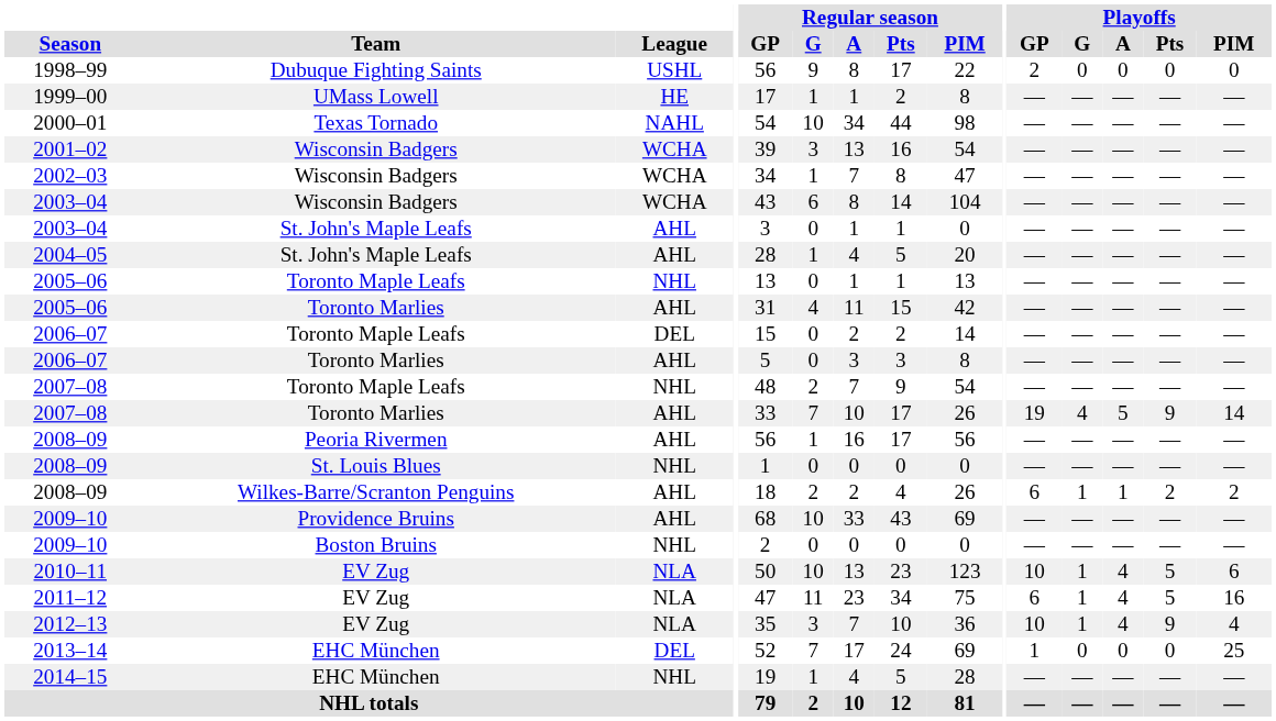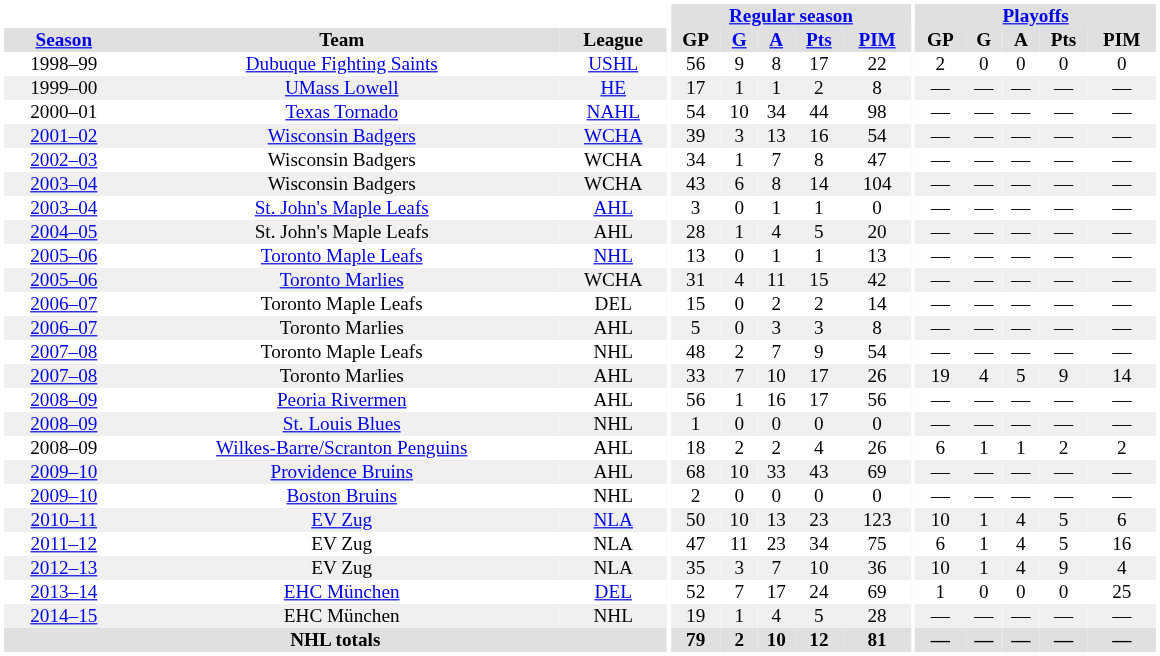 <table border="0" cellpadding="1" cellspacing="0" style="text-align:center; width:60em">
 <tr bgcolor="#e0e0e0">
 <th colspan="3"  bgcolor="#ffffff"></th>
 <th rowspan="99" bgcolor="#ffffff"></th>
 <th colspan="5"><a href='#'>Regular season</a></th>
 <th rowspan="99" bgcolor="#ffffff"></th>
 <th colspan="5"><a href='#'>Playoffs</a></th>
 </tr>
 <tr bgcolor="#e0e0e0">
 <th><a href='#'>Season</a></th>
 <th>Team</th>
 <th>League</th>
 <th>GP</th>
 <th><a href='#'>G</a></th>
 <th><a href='#'>A</a></th>
 <th><a href='#'>Pts</a></th>
 <th><a href='#'>PIM</a></th>
 <th>GP</th>
 <th>G</th>
 <th>A</th>
 <th>Pts</th>
 <th>PIM</th>
 </tr>
 <tr ALIGN="center">
 <td>1998–99</td>
 <td><a href='#'>Dubuque Fighting Saints</a></td>
 <td><a href='#'>USHL</a></td>
 <td>56</td>
 <td>9</td>
 <td>8</td>
 <td>17</td>
 <td>22</td>
 <td>2</td>
 <td>0</td>
 <td>0</td>
 <td>0</td>
 <td>0</td>
 </tr>
 <tr ALIGN="center" bgcolor="#f0f0f0">
 <td>1999–00</td>
 <td><a href='#'>UMass Lowell</a></td>
 <td><a href='#'>HE</a></td>
 <td>17</td>
 <td>1</td>
 <td>1</td>
 <td>2</td>
 <td>8</td>
 <td>—</td>
 <td>—</td>
 <td>—</td>
 <td>—</td>
 <td>—</td>
 </tr>
 <tr ALIGN="center">
 <td>2000–01</td>
 <td><a href='#'>Texas Tornado</a></td>
 <td><a href='#'>NAHL</a></td>
 <td>54</td>
 <td>10</td>
 <td>34</td>
 <td>44</td>
 <td>98</td>
 <td>—</td>
 <td>—</td>
 <td>—</td>
 <td>—</td>
 <td>—</td>
 </tr>
 <tr ALIGN="center" bgcolor="#f0f0f0">
 <td><a href='#'>2001–02</a></td>
 <td><a href='#'>Wisconsin Badgers</a></td>
 <td><a href='#'>WCHA</a></td>
 <td>39</td>
 <td>3</td>
 <td>13</td>
 <td>16</td>
 <td>54</td>
 <td>—</td>
 <td>—</td>
 <td>—</td>
 <td>—</td>
 <td>—</td>
 </tr>
 <tr ALIGN="center">
 <td><a href='#'>2002–03</a></td>
 <td>Wisconsin Badgers</td>
 <td>WCHA</td>
 <td>34</td>
 <td>1</td>
 <td>7</td>
 <td>8</td>
 <td>47</td>
 <td>—</td>
 <td>—</td>
 <td>—</td>
 <td>—</td>
 <td>—</td>
 </tr>
 <tr ALIGN="center" bgcolor="#f0f0f0">
 <td><a href='#'>2003–04</a></td>
 <td>Wisconsin Badgers</td>
 <td>WCHA</td>
 <td>43</td>
 <td>6</td>
 <td>8</td>
 <td>14</td>
 <td>104</td>
 <td>—</td>
 <td>—</td>
 <td>—</td>
 <td>—</td>
 <td>—</td>
 </tr>
 <tr ALIGN="center">
 <td><a href='#'>2003–04</a></td>
 <td><a href='#'>St. John's Maple Leafs</a></td>
 <td><a href='#'>AHL</a></td>
 <td>3</td>
 <td>0</td>
 <td>1</td>
 <td>1</td>
 <td>0</td>
 <td>—</td>
 <td>—</td>
 <td>—</td>
 <td>—</td>
 <td>—</td>
 </tr>
 <tr ALIGN="center" bgcolor="#f0f0f0">
 <td><a href='#'>2004–05</a></td>
 <td>St. John's Maple Leafs</td>
 <td>AHL</td>
 <td>28</td>
 <td>1</td>
 <td>4</td>
 <td>5</td>
 <td>20</td>
 <td>—</td>
 <td>—</td>
 <td>—</td>
 <td>—</td>
 <td>—</td>
 </tr>
 <tr ALIGN="center">
 <td><a href='#'>2005–06</a></td>
 <td><a href='#'>Toronto Maple Leafs</a></td>
 <td><a href='#'>NHL</a></td>
 <td>13</td>
 <td>0</td>
 <td>1</td>
 <td>1</td>
 <td>13</td>
 <td>—</td>
 <td>—</td>
 <td>—</td>
 <td>—</td>
 <td>—</td>
 </tr>
 <tr ALIGN="center" bgcolor="#f0f0f0">
 <td><a href='#'>2005–06</a></td>
 <td><a href='#'>Toronto Marlies</a></td>
-<td>AHL</td>
+<td>WCHA</td>
 <td>31</td>
 <td>4</td>
 <td>11</td>
 <td>15</td>
 <td>42</td>
 <td>—</td>
 <td>—</td>
 <td>—</td>
 <td>—</td>
 <td>—</td>
 </tr>
 <tr ALIGN="center">
 <td><a href='#'>2006–07</a></td>
 <td>Toronto Maple Leafs</td>
 <td>DEL</td>
 <td>15</td>
 <td>0</td>
 <td>2</td>
 <td>2</td>
 <td>14</td>
 <td>—</td>
 <td>—</td>
 <td>—</td>
 <td>—</td>
 <td>—</td>
 </tr>
 <tr ALIGN="center" bgcolor="#f0f0f0">
 <td><a href='#'>2006–07</a></td>
 <td>Toronto Marlies</td>
 <td>AHL</td>
 <td>5</td>
 <td>0</td>
 <td>3</td>
 <td>3</td>
 <td>8</td>
 <td>—</td>
 <td>—</td>
 <td>—</td>
 <td>—</td>
 <td>—</td>
 </tr>
 <tr ALIGN="center">
 <td><a href='#'>2007–08</a></td>
 <td>Toronto Maple Leafs</td>
 <td>NHL</td>
 <td>48</td>
 <td>2</td>
 <td>7</td>
 <td>9</td>
 <td>54</td>
 <td>—</td>
 <td>—</td>
 <td>—</td>
 <td>—</td>
 <td>—</td>
 </tr>
 <tr ALIGN="center" bgcolor="#f0f0f0">
 <td><a href='#'>2007–08</a></td>
 <td>Toronto Marlies</td>
 <td>AHL</td>
 <td>33</td>
 <td>7</td>
 <td>10</td>
 <td>17</td>
 <td>26</td>
 <td>19</td>
 <td>4</td>
 <td>5</td>
 <td>9</td>
 <td>14</td>
 </tr>
 <tr ALIGN="center">
 <td><a href='#'>2008–09</a></td>
 <td><a href='#'>Peoria Rivermen</a></td>
 <td>AHL</td>
 <td>56</td>
 <td>1</td>
 <td>16</td>
 <td>17</td>
 <td>56</td>
 <td>—</td>
 <td>—</td>
 <td>—</td>
 <td>—</td>
 <td>—</td>
 </tr>
 <tr ALIGN="center" bgcolor="#f0f0f0">
 <td><a href='#'>2008–09</a></td>
 <td><a href='#'>St. Louis Blues</a></td>
 <td>NHL</td>
 <td>1</td>
 <td>0</td>
 <td>0</td>
 <td>0</td>
 <td>0</td>
 <td>—</td>
 <td>—</td>
 <td>—</td>
 <td>—</td>
 <td>—</td>
 </tr>
 <tr ALIGN="center">
 <td>2008–09</td>
 <td><a href='#'>Wilkes-Barre/Scranton Penguins</a></td>
 <td>AHL</td>
 <td>18</td>
 <td>2</td>
 <td>2</td>
 <td>4</td>
 <td>26</td>
 <td>6</td>
 <td>1</td>
 <td>1</td>
 <td>2</td>
 <td>2</td>
 </tr>
 <tr ALIGN="center" bgcolor="#f0f0f0">
 <td><a href='#'>2009–10</a></td>
 <td><a href='#'>Providence Bruins</a></td>
 <td>AHL</td>
 <td>68</td>
 <td>10</td>
 <td>33</td>
 <td>43</td>
 <td>69</td>
 <td>—</td>
 <td>—</td>
 <td>—</td>
 <td>—</td>
 <td>—</td>
 </tr>
 <tr ALIGN="center">
 <td><a href='#'>2009–10</a></td>
 <td><a href='#'>Boston Bruins</a></td>
 <td>NHL</td>
 <td>2</td>
 <td>0</td>
 <td>0</td>
 <td>0</td>
 <td>0</td>
 <td>—</td>
 <td>—</td>
 <td>—</td>
 <td>—</td>
 <td>—</td>
 </tr>
 <tr ALIGN="center" bgcolor="#f0f0f0">
 <td><a href='#'>2010–11</a></td>
 <td><a href='#'>EV Zug</a></td>
 <td><a href='#'>NLA</a></td>
 <td>50</td>
 <td>10</td>
 <td>13</td>
 <td>23</td>
 <td>123</td>
 <td>10</td>
 <td>1</td>
 <td>4</td>
 <td>5</td>
 <td>6</td>
 </tr>
 <tr ALIGN="center">
 <td><a href='#'>2011–12</a></td>
 <td>EV Zug</td>
 <td>NLA</td>
 <td>47</td>
 <td>11</td>
 <td>23</td>
 <td>34</td>
 <td>75</td>
 <td>6</td>
 <td>1</td>
 <td>4</td>
 <td>5</td>
 <td>16</td>
 </tr>
 <tr ALIGN="center" bgcolor="#f0f0f0">
 <td><a href='#'>2012–13</a></td>
 <td>EV Zug</td>
 <td>NLA</td>
 <td>35</td>
 <td>3</td>
 <td>7</td>
 <td>10</td>
 <td>36</td>
 <td>10</td>
 <td>1</td>
 <td>4</td>
 <td>9</td>
 <td>4</td>
 </tr>
 <tr ALIGN="center">
 <td><a href='#'>2013–14</a></td>
 <td><a href='#'>EHC München</a></td>
 <td><a href='#'>DEL</a></td>
 <td>52</td>
 <td>7</td>
 <td>17</td>
 <td>24</td>
 <td>69</td>
 <td>1</td>
 <td>0</td>
 <td>0</td>
 <td>0</td>
 <td>25</td>
 </tr>
 <tr ALIGN="center" bgcolor="#f0f0f0">
 <td><a href='#'>2014–15</a></td>
 <td>EHC München</td>
 <td>NHL</td>
 <td>19</td>
 <td>1</td>
 <td>4</td>
 <td>5</td>
 <td>28</td>
 <td>—</td>
 <td>—</td>
 <td>—</td>
 <td>—</td>
 <td>—</td>
 </tr>
 <tr bgcolor="#e0e0e0">
 <th colspan="3">NHL totals</th>
 <th>79</th>
 <th>2</th>
 <th>10</th>
 <th>12</th>
 <th>81</th>
 <th>—</th>
 <th>—</th>
 <th>—</th>
 <th>—</th>
 <th>—</th>
 </tr>
 </table>
